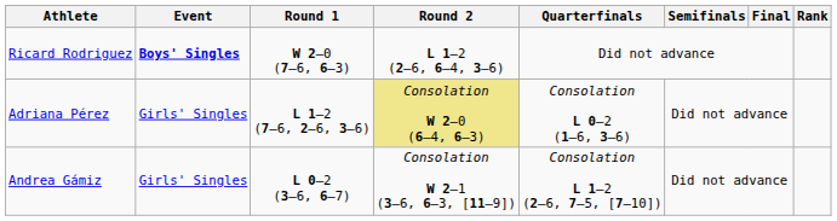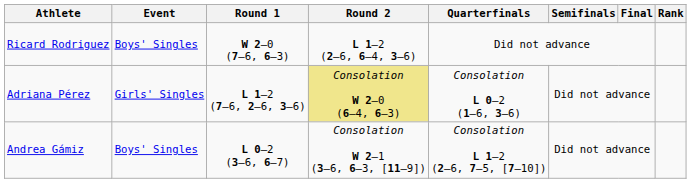 <table class=wikitable style="font-size:90%">
 <tr>
 <th>Athlete</th>
 <th>Event</th>
 <th>Round 1</th>
 <th>Round 2</th>
 <th>Quarterfinals</th>
 <th>Semifinals</th>
 <th>Final</th>
 <th>Rank</th>
 </tr>
 <tr>
 <td><a href='#'>Ricard Rodriguez</a></td>
-<td><strong><a href='#'>Boys' Singles</a></strong></td>
+<td><a href='#'>Boys' Singles</a></td>
 <td align=center><br><strong>W</strong> <strong>2</strong>–0<br> (<strong>7</strong>–6, <strong>6</strong>–3)</td>
 <td align=center><br><strong>L</strong> <strong>1</strong>–2<br> (<strong>2</strong>–6, <strong>6</strong>–4, <strong>3</strong>–6)</td>
 <td colspan=3 align=center>Did not advance</td>
 <td align=center></td>
 </tr>
 <tr>
 <td><a href='#'>Adriana Pérez</a></td>
 <td><a href='#'>Girls' Singles</a></td>
 <td align=center><br><strong>L</strong> <strong>1</strong>–2<br> (<strong>7</strong>–6, <strong>2</strong>–6, <strong>3</strong>–6)</td>
 <td align=center style="background: khaki;"><em>Consolation</em><br><br><strong>W</strong> <strong>2</strong>–0<br> (<strong>6</strong>–4, <strong>6</strong>–3)</td>
 <td align=center><em>Consolation</em><br><br><strong>L</strong> <strong>0</strong>–2<br> (<strong>1</strong>–6, <strong>3</strong>–6)</td>
 <td colspan=2 align=center>Did not advance</td>
 <td align=center></td>
 </tr>
 <tr>
 <td><a href='#'>Andrea Gámiz</a></td>
-<td><a href='#'>Girls' Singles</a></td>
+<td><a href='#'>Boys' Singles</a></td>
 <td align=center><br><strong>L</strong> <strong>0</strong>–2<br> (<strong>3</strong>–6, <strong>6</strong>–7)</td>
 <td align=center><em>Consolation</em><br><br><strong>W</strong> <strong>2</strong>–1<br> (<strong>3</strong>–6, <strong>6</strong>–3, [<strong>11</strong>–9])</td>
 <td align=center><em>Consolation</em><br><br><strong>L</strong> <strong>1</strong>–2<br> (<strong>2</strong>–6, <strong>7</strong>–5, [<strong>7</strong>–10])</td>
 <td colspan=2 align=center>Did not advance</td>
 <td align=center></td>
 </tr>
 </table>
